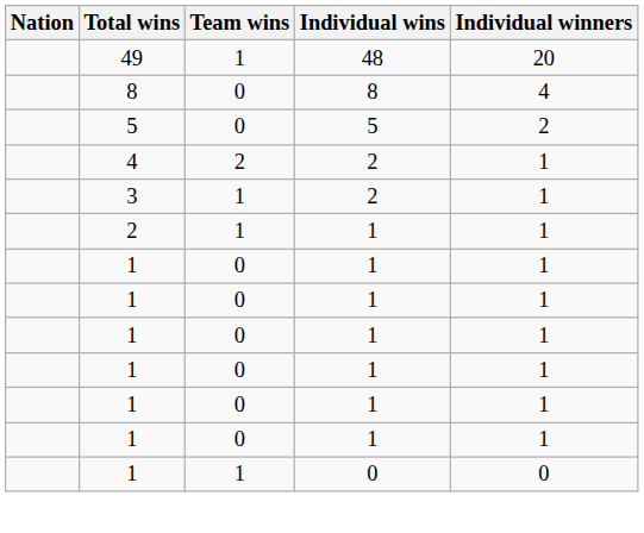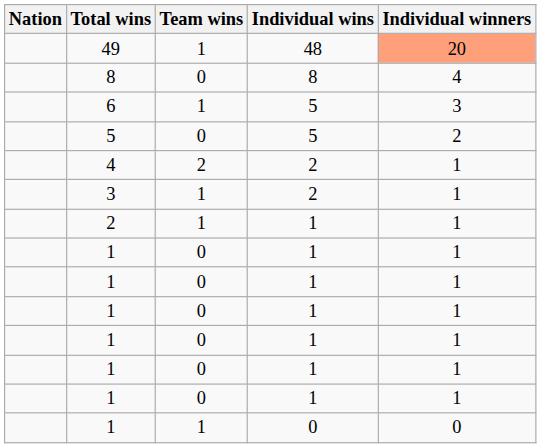 <table class="sortable wikitable" style="text-align:center">
 <tr>
 <th>Nation</th>
 <th>Total wins</th>
 <th>Team wins</th>
 <th>Individual wins</th>
 <th>Individual winners</th>
 </tr>
 <tr>
 <td align=left></td>
 <td>49</td>
 <td>1</td>
 <td>48</td>
-<td>20</td>
+<td style="background: lightsalmon;">20</td>
 </tr>
 <tr>
 <td align=left></td>
 <td>8</td>
 <td>0</td>
 <td>8</td>
 <td>4</td>
+</tr>
+<tr>
+<td align=left></td>
+<td>6</td>
+<td>1</td>
+<td>5</td>
+<td>3</td>
 </tr>
 <tr>
 <td align=left></td>
 <td>5</td>
 <td>0</td>
 <td>5</td>
 <td>2</td>
 </tr>
 <tr>
 <td align=left></td>
 <td>4</td>
 <td>2</td>
 <td>2</td>
 <td>1</td>
 </tr>
 <tr>
 <td align=left></td>
 <td>3</td>
 <td>1</td>
 <td>2</td>
 <td>1</td>
 </tr>
 <tr>
 <td align=left></td>
 <td>2</td>
 <td>1</td>
 <td>1</td>
 <td>1</td>
 </tr>
 <tr>
 <td align=left></td>
 <td>1</td>
 <td>0</td>
 <td>1</td>
 <td>1</td>
 </tr>
 <tr>
 <td align=left></td>
 <td>1</td>
 <td>0</td>
 <td>1</td>
 <td>1</td>
 </tr>
 <tr>
 <td align=left></td>
 <td>1</td>
 <td>0</td>
 <td>1</td>
 <td>1</td>
 </tr>
 <tr>
 <td align=left></td>
 <td>1</td>
 <td>0</td>
 <td>1</td>
 <td>1</td>
 </tr>
 <tr>
 <td align=left></td>
 <td>1</td>
 <td>0</td>
 <td>1</td>
 <td>1</td>
 </tr>
 <tr>
 <td align=left></td>
 <td>1</td>
 <td>0</td>
 <td>1</td>
 <td>1</td>
 </tr>
 <tr>
 <td align=left></td>
 <td>1</td>
 <td>1</td>
 <td>0</td>
 <td>0</td>
 </tr>
 </table>
